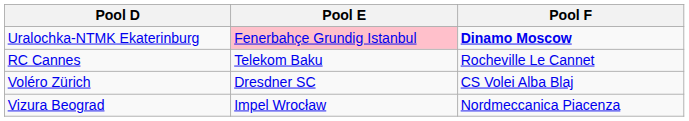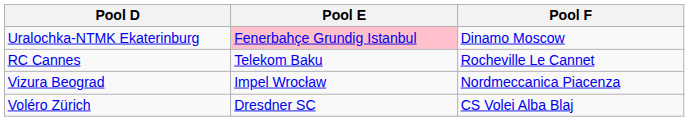 <table class="wikitable">
 <tr>
 <th width=250>Pool D</th>
 <th width=250>Pool E</th>
 <th width=250>Pool F</th>
 </tr>
 <tr>
 <td> <a href='#'>Uralochka-NTMK Ekaterinburg</a></td>
 <td style="background: pink;"> <a href='#'>Fenerbahçe Grundig Istanbul</a></td>
-<td><strong> <a href='#'>Dinamo Moscow</a></strong></td>
+<td> <a href='#'>Dinamo Moscow</a></td>
 </tr>
 <tr>
 <td> <a href='#'>RC Cannes</a></td>
 <td> <a href='#'>Telekom Baku</a></td>
 <td> <a href='#'>Rocheville Le Cannet</a></td>
 </tr>
 <tr>
+<td> <a href='#'>Vizura Beograd</a></td>
+<td> <a href='#'>Impel Wrocław</a></td>
+<td> <a href='#'>Nordmeccanica Piacenza</a></td>
+</tr>
+<tr>
 <td> <a href='#'>Voléro Zürich</a></td>
 <td> <a href='#'>Dresdner SC</a></td>
 <td> <a href='#'>CS Volei Alba Blaj</a></td>
 </tr>
-<tr>
-<td> <a href='#'>Vizura Beograd</a></td>
-<td> <a href='#'>Impel Wrocław</a></td>
-<td> <a href='#'>Nordmeccanica Piacenza</a></td>
-</tr>
 </table>
